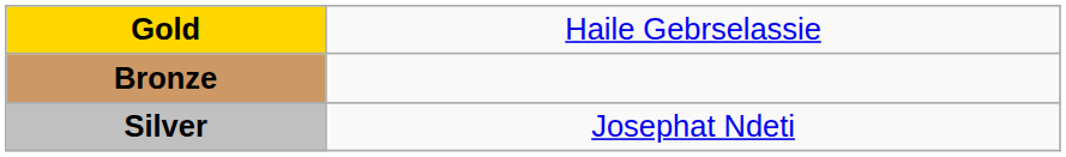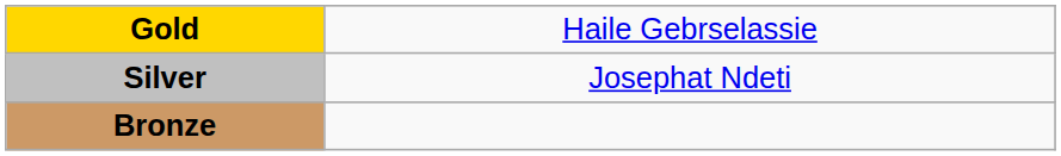 <table class="wikitable" style="text-align:center; " width="35%">
 <tr>
 <td bgcolor="gold"><strong>Gold</strong></td>
 <td><a href='#'>Haile Gebrselassie</a><br>  <small><em></em></small></td>
 </tr>
 <tr>
+<td bgcolor="silver"><strong>Silver</strong></td>
+<td><a href='#'>Josephat Ndeti</a><br>  <small><em></em></small></td>
+</tr>
+<tr>
 <td bgcolor="CC9966"><strong>Bronze</strong></td>
 <td><br>  <small><em></em></small></td>
 </tr>
-<tr>
-<td bgcolor="silver"><strong>Silver</strong></td>
-<td><a href='#'>Josephat Ndeti</a><br>  <small><em></em></small></td>
-</tr>
 </table>
